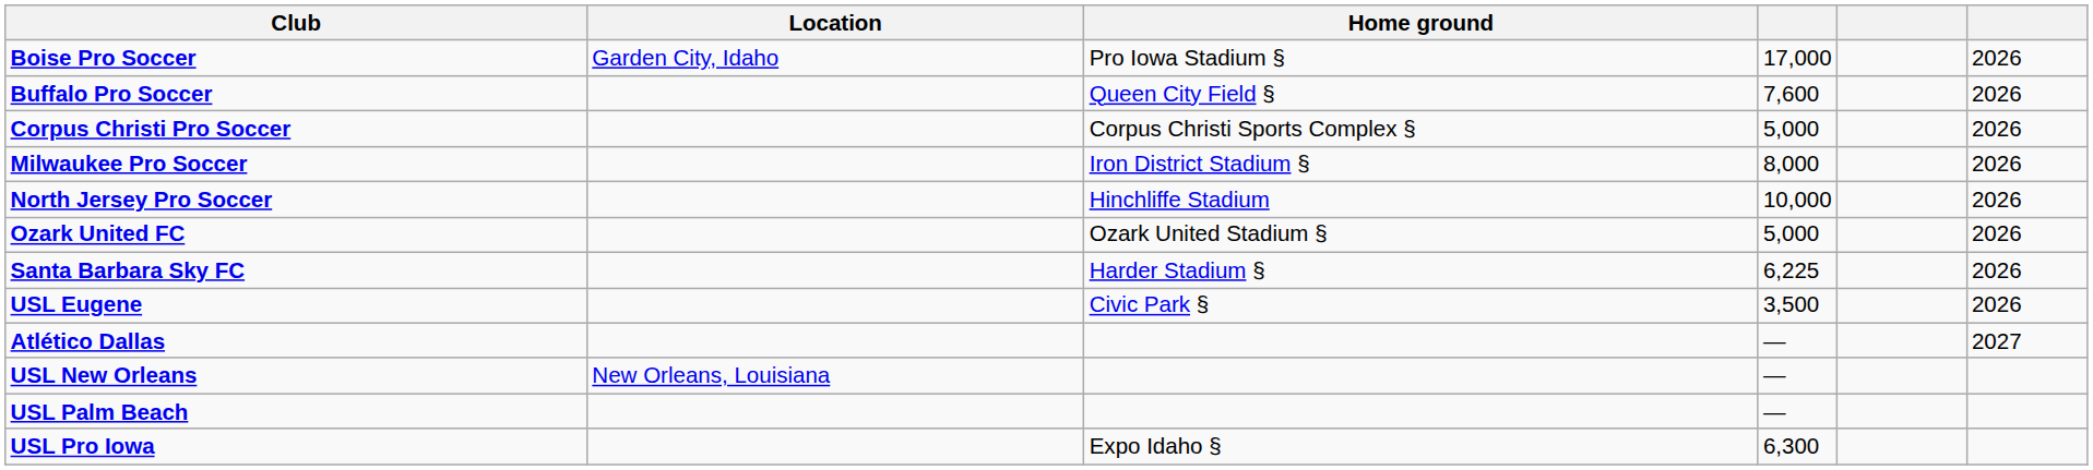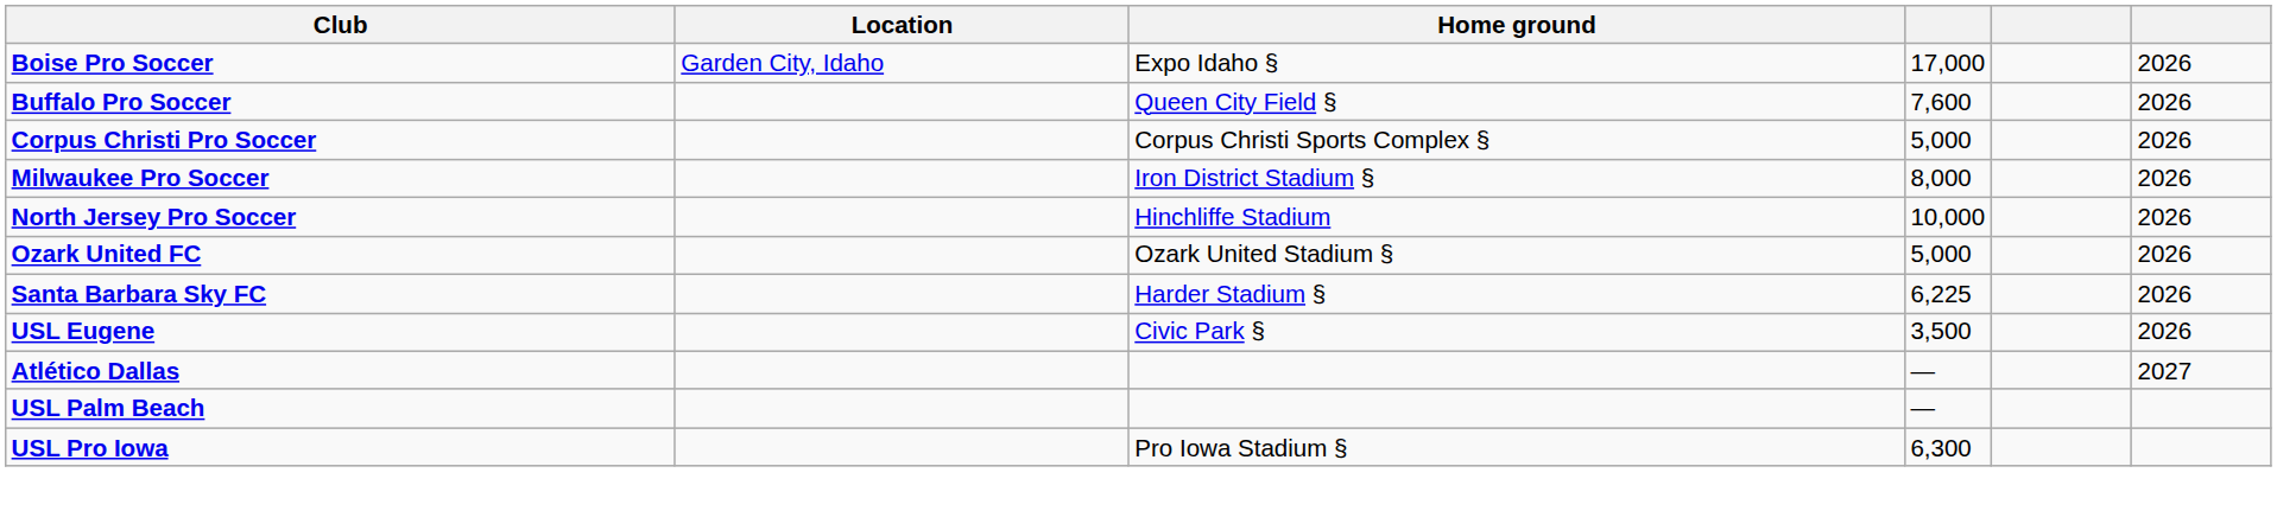 <table class="wikitable sortable mw-datatable" style="font-size:85%; width:100%">
 <tr>
 <th>Club</th>
 <th>Location</th>
 <th class="unsortable">Home ground</th>
 <th style="width:1em"></th>
 <th style="width:5.3em"></th>
 <th></th>
 </tr>
 <tr>
 <td><strong><a href='#'>Boise Pro Soccer</a></strong></td>
 <td><a href='#'>Garden City, Idaho</a></td>
-<td>Pro Iowa Stadium §</td>
+<td>Expo Idaho §</td>
 <td>17,000</td>
 <td data-sort-value="13"> </td>
 <td>2026</td>
 </tr>
 <tr>
 <td><strong><a href='#'>Buffalo Pro Soccer</a></strong></td>
 <td></td>
 <td><a href='#'>Queen City Field</a> §</td>
 <td>7,600</td>
 <td data-sort-value="12"> </td>
 <td>2026</td>
 </tr>
 <tr>
 <td><strong><a href='#'>Corpus Christi Pro Soccer</a></strong></td>
 <td></td>
 <td>Corpus Christi Sports Complex §</td>
 <td>5,000</td>
 <td data-sort-value="39"></td>
 <td>2026</td>
 </tr>
 <tr>
 <td><strong><a href='#'>Milwaukee Pro Soccer</a></strong></td>
 <td></td>
 <td><a href='#'>Iron District Stadium</a> §</td>
 <td>8,000</td>
 <td data-sort-value="29"></td>
 <td>2026</td>
 </tr>
 <tr>
 <td><strong><a href='#'>North Jersey Pro Soccer</a></strong></td>
 <td></td>
 <td><a href='#'>Hinchliffe Stadium</a></td>
 <td>10,000</td>
 <td data-sort-value="13"> </td>
 <td>2026</td>
 </tr>
 <tr>
 <td><strong><a href='#'>Ozark United FC</a></strong></td>
 <td></td>
 <td>Ozark United Stadium §</td>
 <td>5,000</td>
 <td data-sort-value="12"> </td>
 <td>2026</td>
 </tr>
 <tr>
 <td><strong><a href='#'>Santa Barbara Sky FC</a></strong></td>
 <td></td>
 <td><a href='#'>Harder Stadium</a> §</td>
 <td>6,225</td>
 <td data-sort-value="29"></td>
 <td>2026</td>
 </tr>
 <tr>
 <td><strong><a href='#'>USL Eugene</a></strong></td>
 <td></td>
 <td><a href='#'>Civic Park</a> §</td>
 <td>3,500</td>
 <td data-sort-value="39"></td>
 <td>2026</td>
 </tr>
 <tr>
 <td><strong><a href='#'>Atlético Dallas</a></strong></td>
 <td></td>
 <td></td>
 <td>—</td>
 <td data-sort-value="29"></td>
 <td>2027</td>
 </tr>
 <tr>
-<td><strong><a href='#'>USL New Orleans</a></strong></td>
-<td><a href='#'>New Orleans, Louisiana</a></td>
-<td></td>
-<td>—</td>
-<td data-sort-value="12"> </td>
-<td></td>
-</tr>
-<tr>
 <td><strong><a href='#'>USL Palm Beach</a></strong></td>
 <td></td>
 <td></td>
 <td>—</td>
 <td data-sort-value="12"> </td>
 <td></td>
 </tr>
 <tr>
 <td><strong><a href='#'>USL Pro Iowa</a></strong></td>
 <td></td>
-<td>Expo Idaho §</td>
+<td>Pro Iowa Stadium §</td>
 <td>6,300</td>
 <td data-sort-value="29"></td>
 <td></td>
 </tr>
 </table>
